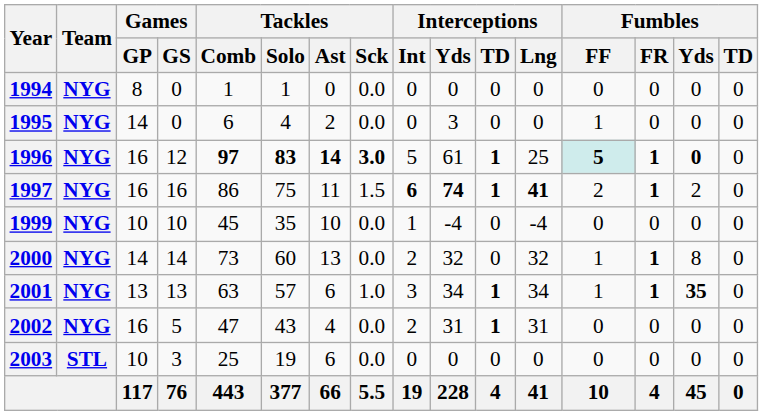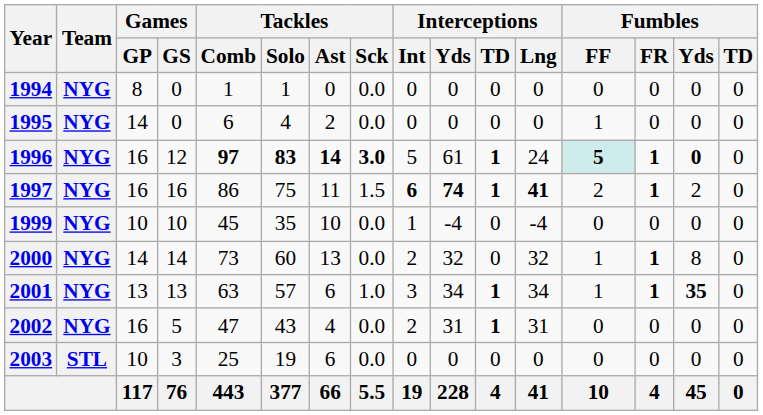 <table class="wikitable" style="text-align:center">
 <tr>
 <th rowspan="2">Year</th>
 <th rowspan="2">Team</th>
 <th colspan="2">Games</th>
 <th colspan="4">Tackles</th>
 <th colspan="4">Interceptions</th>
 <th colspan="4">Fumbles</th>
 </tr>
 <tr>
 <th>GP</th>
 <th>GS</th>
 <th>Comb</th>
 <th>Solo</th>
 <th>Ast</th>
 <th>Sck</th>
 <th>Int</th>
 <th>Yds</th>
 <th>TD</th>
 <th>Lng</th>
 <th>FF</th>
 <th>FR</th>
 <th>Yds</th>
 <th>TD</th>
 </tr>
 <tr>
 <th><a href='#'>1994</a></th>
 <th><a href='#'>NYG</a></th>
 <td>8</td>
 <td>0</td>
 <td>1</td>
 <td>1</td>
 <td>0</td>
 <td>0.0</td>
 <td>0</td>
 <td>0</td>
 <td>0</td>
 <td>0</td>
 <td>0</td>
 <td>0</td>
 <td>0</td>
 <td>0</td>
 </tr>
 <tr>
 <th><a href='#'>1995</a></th>
 <th><a href='#'>NYG</a></th>
 <td>14</td>
 <td>0</td>
 <td>6</td>
 <td>4</td>
 <td>2</td>
 <td>0.0</td>
 <td>0</td>
-<td>3</td>
+<td>0</td>
 <td>0</td>
 <td>0</td>
 <td>1</td>
 <td>0</td>
 <td>0</td>
 <td>0</td>
 </tr>
 <tr>
 <th><a href='#'>1996</a></th>
 <th><a href='#'>NYG</a></th>
 <td>16</td>
 <td>12</td>
 <td><strong>97</strong></td>
 <td><strong>83</strong></td>
 <td><strong>14</strong></td>
 <td><strong>3.0</strong></td>
 <td>5</td>
 <td>61</td>
 <td><strong>1</strong></td>
-<td>25</td>
+<td>24</td>
 <td style="background:#cfecec; width:3em;"><strong>5</strong></td>
 <td><strong>1</strong></td>
 <td><strong>0</strong></td>
 <td>0</td>
 </tr>
 <tr>
 <th><a href='#'>1997</a></th>
 <th><a href='#'>NYG</a></th>
 <td>16</td>
 <td>16</td>
 <td>86</td>
 <td>75</td>
 <td>11</td>
 <td>1.5</td>
 <td><strong>6</strong></td>
 <td><strong>74</strong></td>
 <td><strong>1</strong></td>
 <td><strong>41</strong></td>
 <td>2</td>
 <td><strong>1</strong></td>
 <td>2</td>
 <td>0</td>
 </tr>
 <tr>
 <th><a href='#'>1999</a></th>
 <th><a href='#'>NYG</a></th>
 <td>10</td>
 <td>10</td>
 <td>45</td>
 <td>35</td>
 <td>10</td>
 <td>0.0</td>
 <td>1</td>
 <td>-4</td>
 <td>0</td>
 <td>-4</td>
 <td>0</td>
 <td>0</td>
 <td>0</td>
 <td>0</td>
 </tr>
 <tr>
 <th><a href='#'>2000</a></th>
 <th><a href='#'>NYG</a></th>
 <td>14</td>
 <td>14</td>
 <td>73</td>
 <td>60</td>
 <td>13</td>
 <td>0.0</td>
 <td>2</td>
 <td>32</td>
 <td>0</td>
 <td>32</td>
 <td>1</td>
 <td><strong>1</strong></td>
 <td>8</td>
 <td>0</td>
 </tr>
 <tr>
 <th><a href='#'>2001</a></th>
 <th><a href='#'>NYG</a></th>
 <td>13</td>
 <td>13</td>
 <td>63</td>
 <td>57</td>
 <td>6</td>
 <td>1.0</td>
 <td>3</td>
 <td>34</td>
 <td><strong>1</strong></td>
 <td>34</td>
 <td>1</td>
 <td><strong>1</strong></td>
 <td><strong>35</strong></td>
 <td>0</td>
 </tr>
 <tr>
 <th><a href='#'>2002</a></th>
 <th><a href='#'>NYG</a></th>
 <td>16</td>
 <td>5</td>
 <td>47</td>
 <td>43</td>
 <td>4</td>
 <td>0.0</td>
 <td>2</td>
 <td>31</td>
 <td><strong>1</strong></td>
 <td>31</td>
 <td>0</td>
 <td>0</td>
 <td>0</td>
 <td>0</td>
 </tr>
 <tr>
 <th><a href='#'>2003</a></th>
 <th><a href='#'>STL</a></th>
 <td>10</td>
 <td>3</td>
 <td>25</td>
 <td>19</td>
 <td>6</td>
 <td>0.0</td>
 <td>0</td>
 <td>0</td>
 <td>0</td>
 <td>0</td>
 <td>0</td>
 <td>0</td>
 <td>0</td>
 <td>0</td>
 </tr>
 <tr>
 <th colspan="2"></th>
 <th>117</th>
 <th>76</th>
 <th>443</th>
 <th>377</th>
 <th>66</th>
 <th>5.5</th>
 <th>19</th>
 <th>228</th>
 <th>4</th>
 <th>41</th>
 <th>10</th>
 <th>4</th>
 <th>45</th>
 <th>0</th>
 </tr>
 </table>
